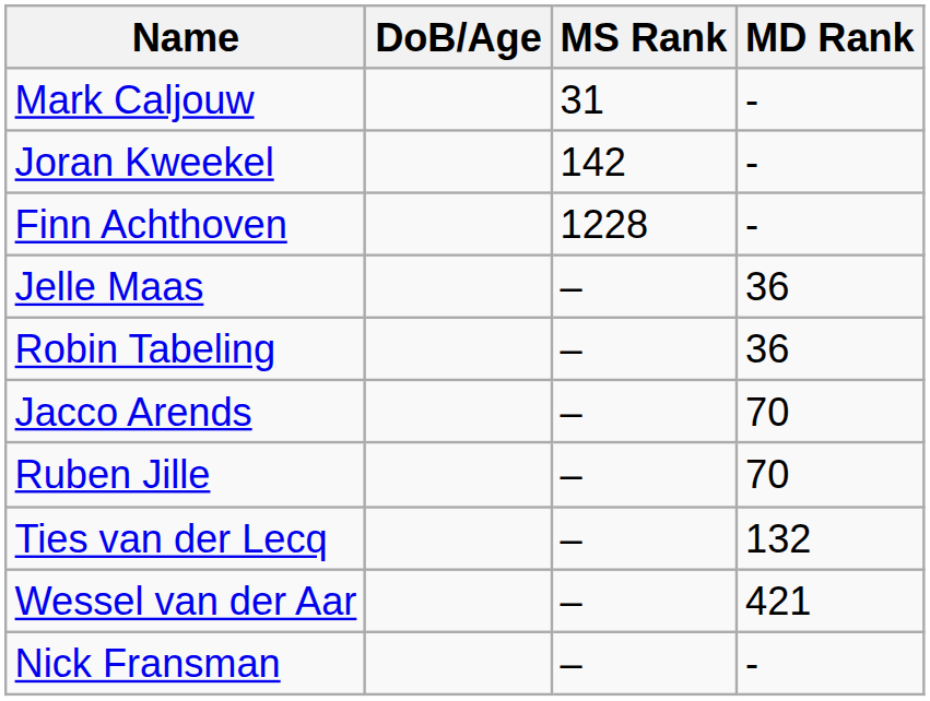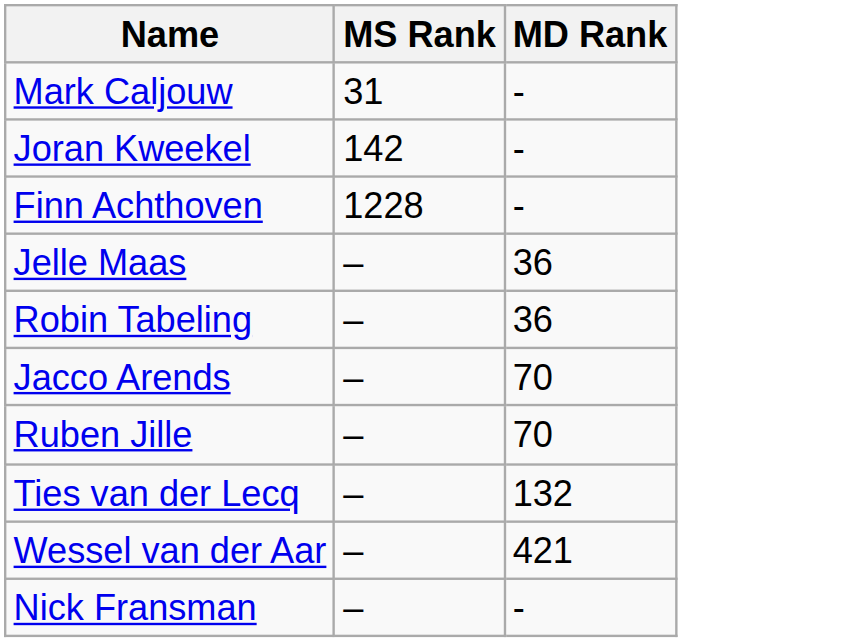 <table class="wikitable" style="text-align: left; font-size:95%;">
 <tr>
 <th>Name</th>
-<th>DoB/Age</th>
 <th>MS Rank</th>
 <th>MD Rank</th>
 </tr>
 <tr>
 <td><a href='#'>Mark Caljouw</a></td>
-<td></td>
 <td>31</td>
 <td>-</td>
 </tr>
 <tr>
 <td><a href='#'>Joran Kweekel</a></td>
-<td></td>
 <td>142</td>
 <td>-</td>
 </tr>
 <tr>
 <td><a href='#'>Finn Achthoven</a></td>
-<td></td>
 <td>1228</td>
 <td>-</td>
 </tr>
 <tr>
 <td><a href='#'>Jelle Maas</a></td>
-<td></td>
 <td>–</td>
 <td>36</td>
 </tr>
 <tr>
 <td><a href='#'>Robin Tabeling</a></td>
-<td></td>
 <td>–</td>
 <td>36</td>
 </tr>
 <tr>
 <td><a href='#'>Jacco Arends</a></td>
-<td></td>
 <td>–</td>
 <td>70</td>
 </tr>
 <tr>
 <td><a href='#'>Ruben Jille</a></td>
-<td></td>
 <td>–</td>
 <td>70</td>
 </tr>
 <tr>
 <td><a href='#'>Ties van der Lecq</a></td>
-<td></td>
 <td>–</td>
 <td>132</td>
 </tr>
 <tr>
 <td><a href='#'>Wessel van der Aar</a></td>
-<td></td>
 <td>–</td>
 <td>421</td>
 </tr>
 <tr>
 <td><a href='#'>Nick Fransman</a></td>
-<td></td>
 <td>–</td>
 <td>-</td>
 </tr>
 </table>
